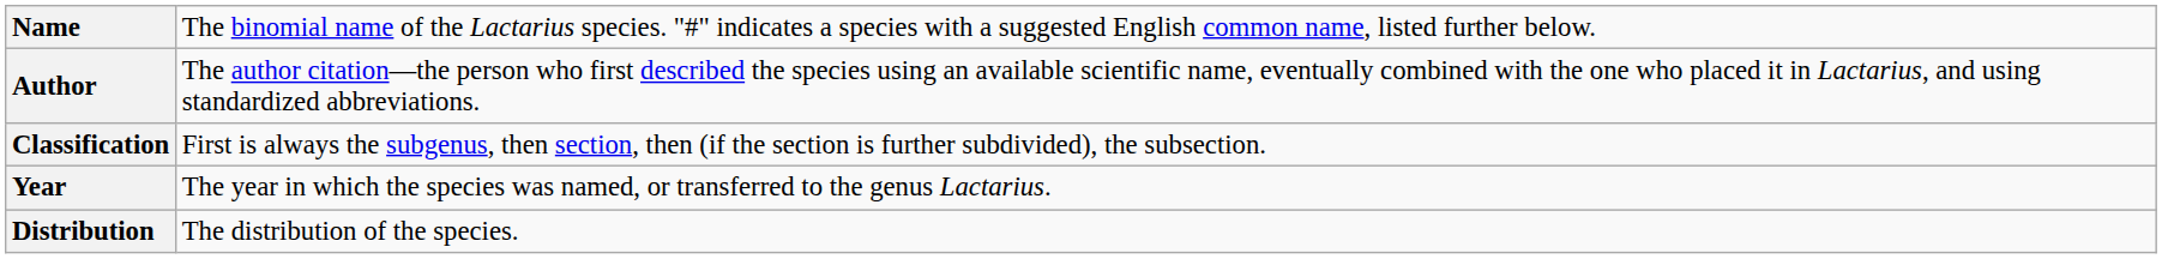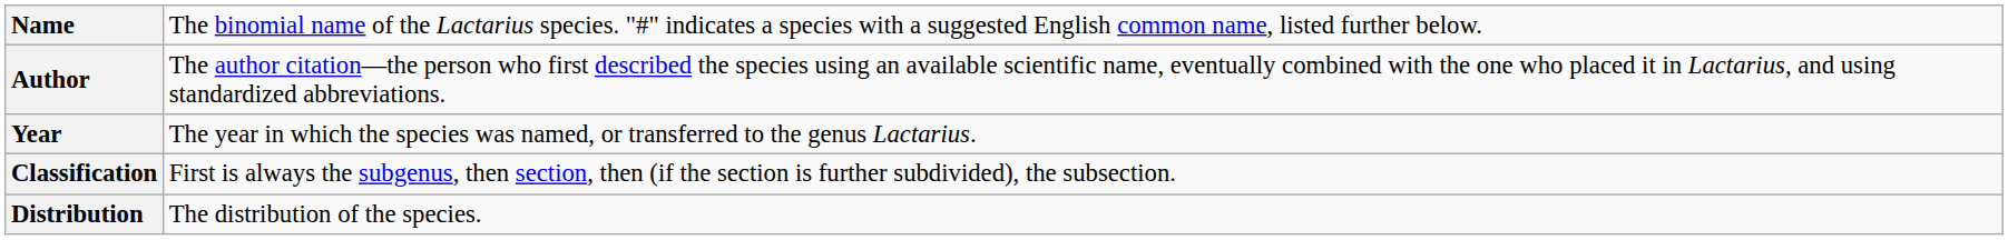 <table class="wikitable" style="width: 100%;">
 <tr>
 <th style="text-align:left;" scope="row">Name</th>
 <td>The <a href='#'>binomial name</a> of the <em>Lactarius</em> species. "#" indicates a species with a suggested English <a href='#'>common name</a>, listed further below.</td>
 </tr>
 <tr>
 <th style="text-align:left;" scope="row">Author</th>
 <td>The <a href='#'>author citation</a>—the person who first <a href='#'>described</a> the species using an available scientific name, eventually combined with the one who placed it in <em>Lactarius</em>, and using standardized abbreviations.</td>
 </tr>
 <tr>
+<th style="text-align:left;" scope="row">Year</th>
+<td>The year in which the species was named, or transferred to the genus <em>Lactarius</em>.</td>
+</tr>
+<tr>
 <th style="text-align:left;" scope="row">Classification</th>
 <td>First is always the <a href='#'>subgenus</a>, then <a href='#'>section</a>, then (if the section is further subdivided), the subsection.</td>
-</tr>
-<tr>
-<th style="text-align:left;" scope="row">Year</th>
-<td>The year in which the species was named, or transferred to the genus <em>Lactarius</em>.</td>
 </tr>
 <tr>
 <th style="text-align:left;" scope="row">Distribution</th>
 <td>The distribution of the species.</td>
 </tr>
 </table>
